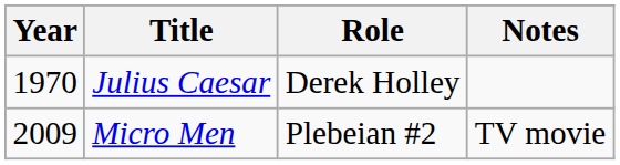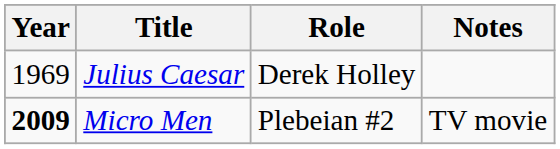 <table class="wikitable">
 <tr>
 <th>Year</th>
 <th>Title</th>
 <th>Role</th>
 <th>Notes</th>
 </tr>
 <tr>
-<td>1970</td>
+<td>1969</td>
 <td><em><a href='#'>Julius Caesar</a></em></td>
 <td>Derek Holley</td>
 <td></td>
 </tr>
 <tr>
-<td>2009</td>
+<td><strong>2009</strong></td>
 <td><em><a href='#'>Micro Men</a></em></td>
 <td>Plebeian #2</td>
 <td>TV movie</td>
 </tr>
 </table>
